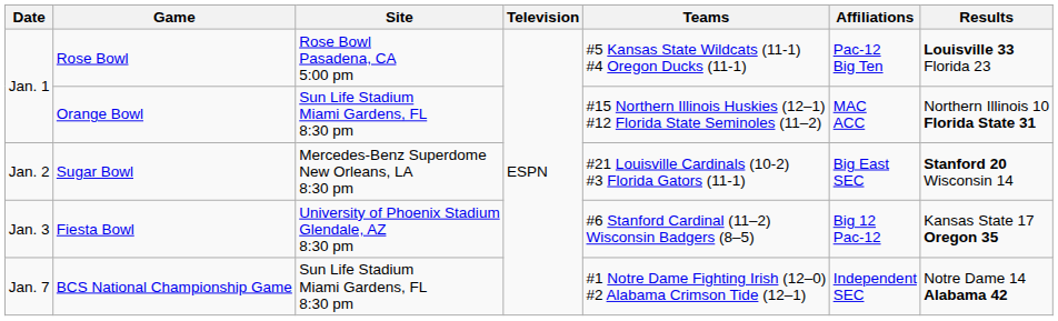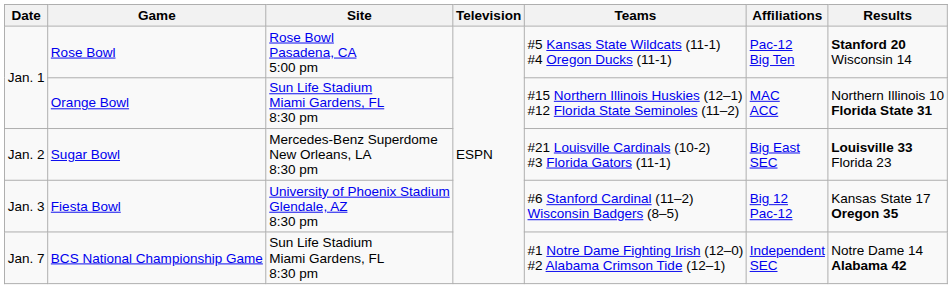 <table class="wikitable" style="font-size:90%;">
 <tr>
 <th>Date</th>
 <th>Game</th>
 <th>Site</th>
 <th>Television</th>
 <th>Teams</th>
 <th>Affiliations</th>
 <th>Results</th>
 </tr>
 <tr>
 <td rowspan="2">Jan. 1</td>
 <td><a href='#'>Rose Bowl</a></td>
 <td><a href='#'>Rose Bowl</a><br><a href='#'>Pasadena, CA</a><br>5:00 pm</td>
 <td rowspan="5">ESPN</td>
 <td>#5 <a href='#'>Kansas State Wildcats</a> (11-1)<br>#4 <a href='#'>Oregon Ducks</a> (11-1)</td>
 <td><a href='#'>Pac-12</a><br><a href='#'>Big Ten</a></td>
-<td><strong>Louisville 33</strong><br>Florida 23</td>
+<td><strong>Stanford 20</strong><br>Wisconsin 14</td>
 </tr>
 <tr>
 <td><a href='#'>Orange Bowl</a></td>
 <td><a href='#'>Sun Life Stadium</a><br><a href='#'>Miami Gardens, FL</a><br>8:30 pm</td>
 <td>#15 <a href='#'>Northern Illinois Huskies</a> (12–1)<br>#12 <a href='#'>Florida State Seminoles</a> (11–2)</td>
 <td><a href='#'>MAC</a><br><a href='#'>ACC</a></td>
 <td>Northern Illinois 10<br><strong>Florida State 31</strong></td>
 </tr>
 <tr>
 <td>Jan. 2</td>
 <td><a href='#'>Sugar Bowl</a></td>
 <td>Mercedes-Benz Superdome<br>New Orleans, LA<br>8:30 pm</td>
 <td>#21 <a href='#'>Louisville Cardinals</a> (10-2)<br>#3 <a href='#'>Florida Gators</a> (11-1)</td>
 <td><a href='#'>Big East</a><br><a href='#'>SEC</a></td>
-<td><strong>Stanford 20</strong><br>Wisconsin 14</td>
+<td><strong>Louisville 33</strong><br>Florida 23</td>
 </tr>
 <tr>
 <td>Jan. 3</td>
 <td><a href='#'>Fiesta Bowl</a></td>
 <td><a href='#'>University of Phoenix Stadium</a><br><a href='#'>Glendale, AZ</a><br>8:30 pm</td>
 <td>#6 <a href='#'>Stanford Cardinal</a> (11–2)<br><a href='#'>Wisconsin Badgers</a> (8–5)</td>
 <td><a href='#'>Big 12</a><br><a href='#'>Pac-12</a></td>
 <td>Kansas State 17<br><strong>Oregon 35</strong></td>
 </tr>
 <tr>
 <td>Jan. 7</td>
 <td><a href='#'>BCS National Championship Game</a></td>
 <td>Sun Life Stadium<br>Miami Gardens, FL<br>8:30 pm</td>
 <td>#1 <a href='#'>Notre Dame Fighting Irish</a> (12–0)<br>#2 <a href='#'>Alabama Crimson Tide</a> (12–1)</td>
 <td><a href='#'>Independent</a><br><a href='#'>SEC</a></td>
 <td>Notre Dame 14<br><strong>Alabama 42</strong></td>
 </tr>
 </table>
